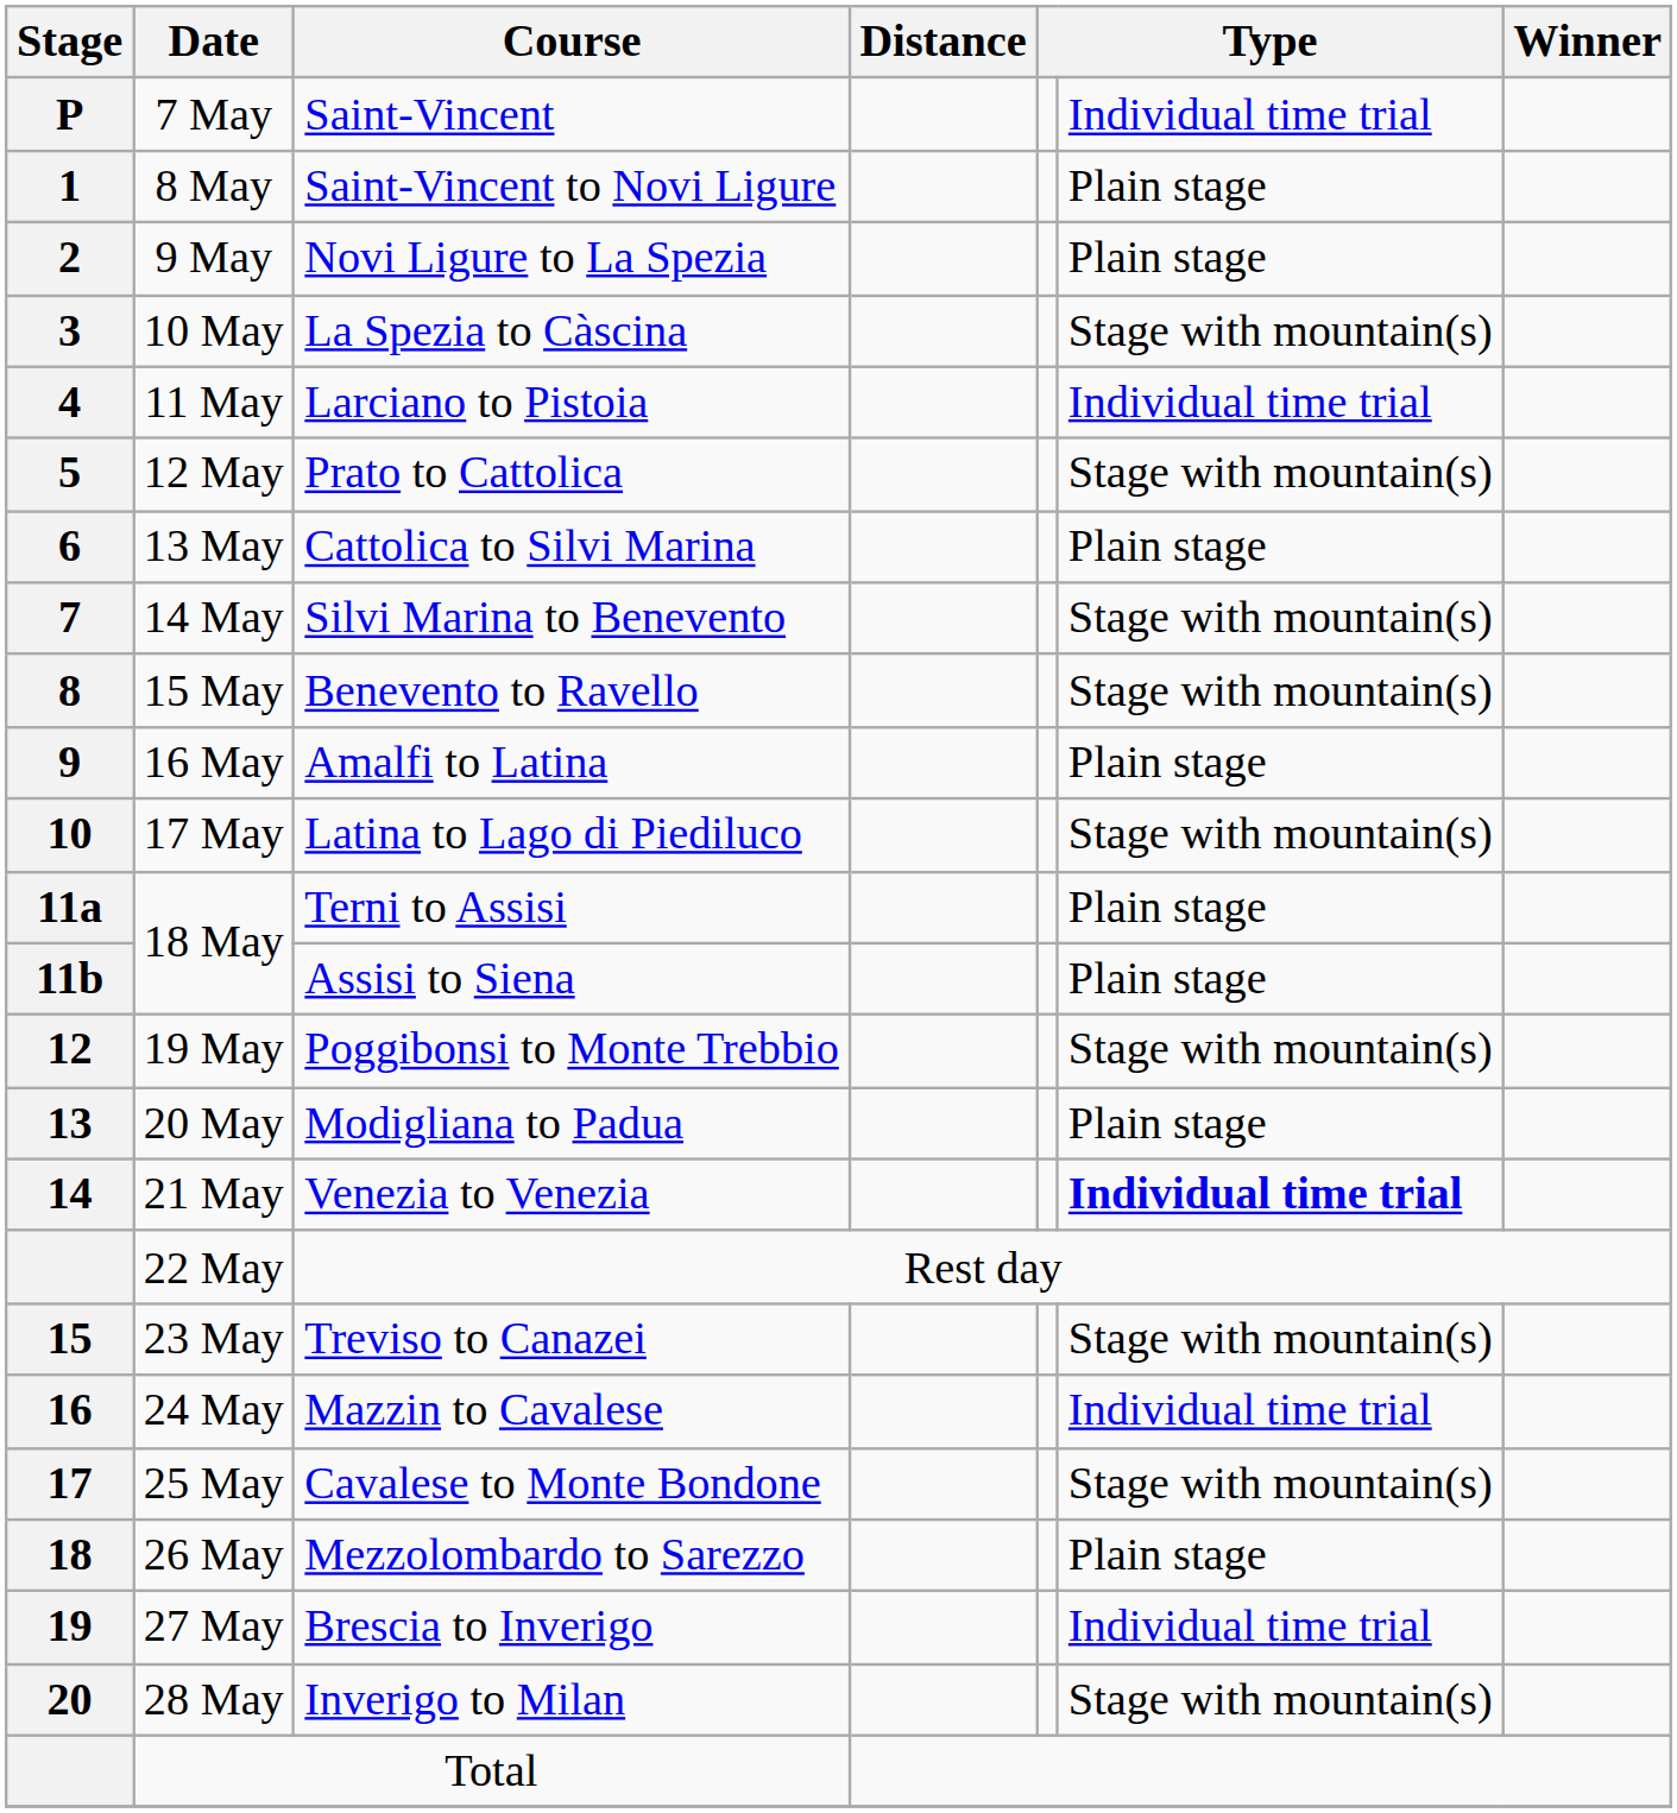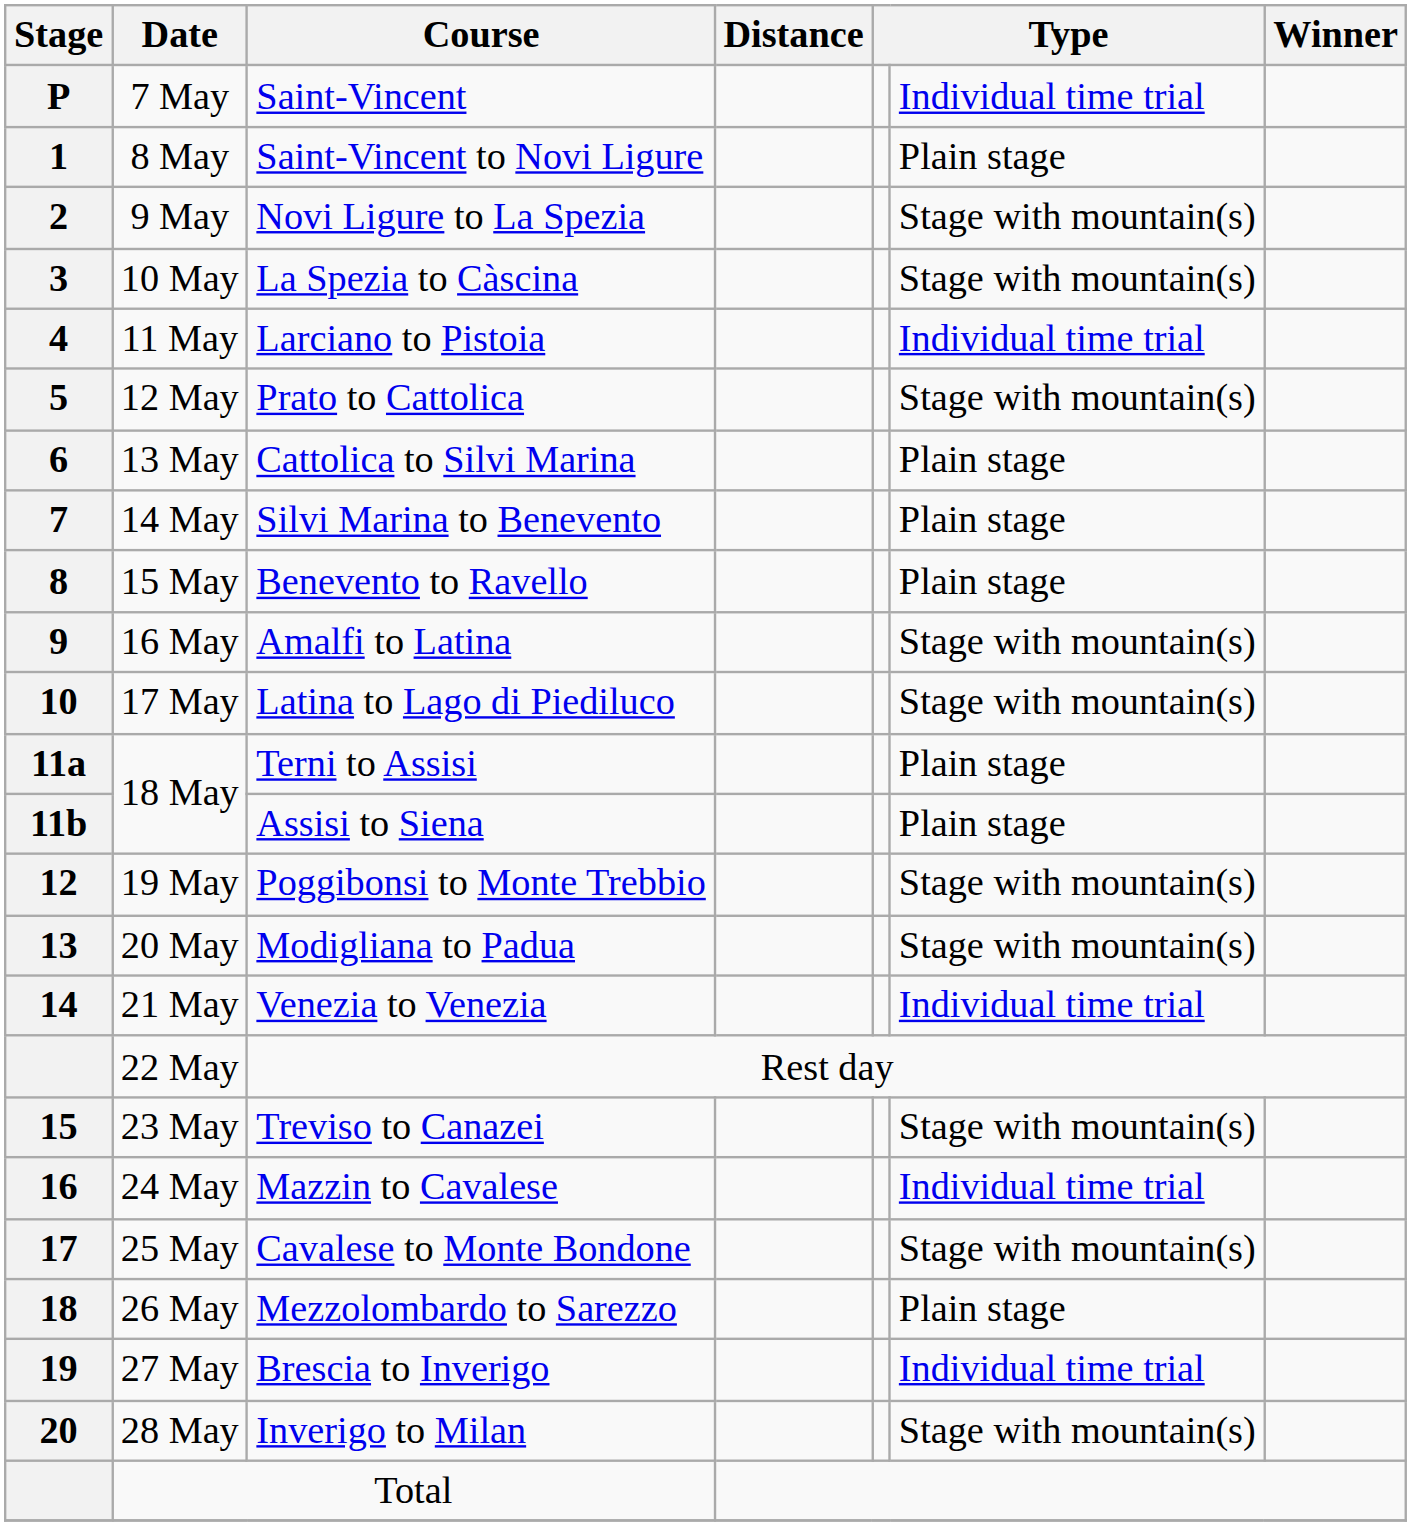 <table class="wikitable">
 <tr style="background:#efefef;">
 <th>Stage</th>
 <th>Date</th>
 <th>Course</th>
 <th>Distance</th>
 <th colspan="2">Type</th>
 <th>Winner</th>
 </tr>
 <tr>
 <th style="text-align:center">P</th>
 <td style="text-align:center;">7 May</td>
 <td><a href='#'>Saint-Vincent</a></td>
 <td style="text-align:center;"></td>
 <td style="text-align:center;"></td>
 <td><a href='#'>Individual time trial</a></td>
 <td></td>
 </tr>
 <tr>
 <th style="text-align:center">1</th>
 <td style="text-align:center;">8 May</td>
 <td><a href='#'>Saint-Vincent</a> to <a href='#'>Novi Ligure</a></td>
 <td style="text-align:center;"></td>
 <td style="text-align:center;"></td>
 <td>Plain stage</td>
 <td></td>
 </tr>
 <tr>
 <th style="text-align:center">2</th>
 <td style="text-align:center;">9 May</td>
 <td><a href='#'>Novi Ligure</a> to <a href='#'>La Spezia</a></td>
 <td style="text-align:center;"></td>
 <td style="text-align:center;"></td>
-<td>Plain stage</td>
+<td>Stage with mountain(s)</td>
 <td></td>
 </tr>
 <tr>
 <th style="text-align:center">3</th>
 <td style="text-align:center;">10 May</td>
 <td><a href='#'>La Spezia</a> to <a href='#'>Càscina</a></td>
 <td style="text-align:center;"></td>
 <td style="text-align:center;"></td>
 <td>Stage with mountain(s)</td>
 <td></td>
 </tr>
 <tr>
 <th style="text-align:center">4</th>
 <td style="text-align:center;">11 May</td>
 <td><a href='#'>Larciano</a> to <a href='#'>Pistoia</a></td>
 <td style="text-align:center;"></td>
 <td style="text-align:center;"></td>
 <td><a href='#'>Individual time trial</a></td>
 <td></td>
 </tr>
 <tr>
 <th style="text-align:center">5</th>
 <td>12 May</td>
 <td><a href='#'>Prato</a> to <a href='#'>Cattolica</a></td>
 <td style="text-align:center;"></td>
 <td style="text-align:center;"></td>
 <td>Stage with mountain(s)</td>
 <td></td>
 </tr>
 <tr>
 <th style="text-align:center">6</th>
 <td style="text-align:center;">13 May</td>
 <td><a href='#'>Cattolica</a> to <a href='#'>Silvi Marina</a></td>
 <td style="text-align:center;"></td>
 <td style="text-align:center;"></td>
 <td>Plain stage</td>
 <td></td>
 </tr>
 <tr>
 <th style="text-align:center">7</th>
 <td style="text-align:center;">14 May</td>
 <td><a href='#'>Silvi Marina</a> to <a href='#'>Benevento</a></td>
 <td style="text-align:center;"></td>
 <td style="text-align:center;"></td>
-<td>Stage with mountain(s)</td>
+<td>Plain stage</td>
 <td></td>
 </tr>
 <tr>
 <th style="text-align:center">8</th>
 <td style="text-align:center;">15 May</td>
 <td><a href='#'>Benevento</a> to <a href='#'>Ravello</a></td>
 <td style="text-align:center;"></td>
 <td style="text-align:center;"></td>
-<td>Stage with mountain(s)</td>
+<td>Plain stage</td>
 <td></td>
 </tr>
 <tr>
 <th style="text-align:center">9</th>
 <td style="text-align:center;">16 May</td>
 <td><a href='#'>Amalfi</a> to <a href='#'>Latina</a></td>
 <td style="text-align:center;"></td>
 <td style="text-align:center;"></td>
-<td>Plain stage</td>
+<td>Stage with mountain(s)</td>
 <td></td>
 </tr>
 <tr>
 <th style="text-align:center">10</th>
 <td style="text-align:center;">17 May</td>
 <td><a href='#'>Latina</a> to <a href='#'>Lago di Piediluco</a></td>
 <td style="text-align:center;"></td>
 <td style="text-align:center;"></td>
 <td>Stage with mountain(s)</td>
 <td></td>
 </tr>
 <tr>
 <th style="text-align:center">11a</th>
 <td style="text-align:center;" rowspan="2">18 May</td>
 <td><a href='#'>Terni</a> to <a href='#'>Assisi</a></td>
 <td style="text-align:center;"></td>
 <td style="text-align:center;"></td>
 <td>Plain stage</td>
 <td></td>
 </tr>
 <tr>
 <th style="text-align:center">11b</th>
 <td><a href='#'>Assisi</a> to <a href='#'>Siena</a></td>
 <td style="text-align:center;"></td>
 <td style="text-align:center;"></td>
 <td>Plain stage</td>
 <td></td>
 </tr>
 <tr>
 <th style="text-align:center">12</th>
 <td style="text-align:center;">19 May</td>
 <td><a href='#'>Poggibonsi</a> to <a href='#'>Monte Trebbio</a></td>
 <td style="text-align:center;"></td>
 <td style="text-align:center;"></td>
 <td>Stage with mountain(s)</td>
 <td></td>
 </tr>
 <tr>
 <th style="text-align:center">13</th>
 <td style="text-align:center;">20 May</td>
 <td><a href='#'>Modigliana</a> to <a href='#'>Padua</a></td>
 <td style="text-align:center;"></td>
 <td style="text-align:center;"></td>
-<td>Plain stage</td>
+<td>Stage with mountain(s)</td>
 <td></td>
 </tr>
 <tr>
 <th style="text-align:center">14</th>
 <td style="text-align:center;">21 May</td>
 <td><a href='#'>Venezia</a> to <a href='#'>Venezia</a></td>
 <td style="text-align:center;"></td>
 <td style="text-align:center;"></td>
-<td><strong><a href='#'>Individual time trial</a></strong></td>
+<td><a href='#'>Individual time trial</a></td>
 <td></td>
 </tr>
 <tr>
 <th></th>
 <td align="center">22 May</td>
 <td colspan="6" align=center>Rest day</td>
 </tr>
 <tr>
 <th style="text-align:center">15</th>
 <td style="text-align:center;">23 May</td>
 <td><a href='#'>Treviso</a> to <a href='#'>Canazei</a></td>
 <td style="text-align:center;"></td>
 <td style="text-align:center;"></td>
 <td>Stage with mountain(s)</td>
 <td></td>
 </tr>
 <tr>
 <th style="text-align:center">16</th>
 <td style="text-align:center;">24 May</td>
 <td><a href='#'>Mazzin</a> to <a href='#'>Cavalese</a></td>
 <td style="text-align:center;"></td>
 <td style="text-align:center;"></td>
 <td><a href='#'>Individual time trial</a></td>
 <td></td>
 </tr>
 <tr>
 <th style="text-align:center">17</th>
 <td style="text-align:center;">25 May</td>
 <td><a href='#'>Cavalese</a> to <a href='#'>Monte Bondone</a></td>
 <td style="text-align:center;"></td>
 <td style="text-align:center;"></td>
 <td>Stage with mountain(s)</td>
 <td></td>
 </tr>
 <tr>
 <th style="text-align:center">18</th>
 <td style="text-align:center;">26 May</td>
 <td><a href='#'>Mezzolombardo</a> to <a href='#'>Sarezzo</a></td>
 <td style="text-align:center;"></td>
 <td style="text-align:center;"></td>
 <td>Plain stage</td>
 <td></td>
 </tr>
 <tr>
 <th style="text-align:center">19</th>
 <td style="text-align:center;">27 May</td>
 <td><a href='#'>Brescia</a> to <a href='#'>Inverigo</a></td>
 <td style="text-align:center;"></td>
 <td style="text-align:center;"></td>
 <td><a href='#'>Individual time trial</a></td>
 <td></td>
 </tr>
 <tr>
 <th style="text-align:center">20</th>
 <td style="text-align:center;">28 May</td>
 <td><a href='#'>Inverigo</a> to <a href='#'>Milan</a></td>
 <td style="text-align:center;"></td>
 <td style="text-align:center;"></td>
 <td>Stage with mountain(s)</td>
 <td></td>
 </tr>
 <tr>
 <th></th>
 <td colspan="2" align=center>Total</td>
 <td colspan="5" align="center"></td>
 </tr>
 <tr>
 </tr>
 </table>
